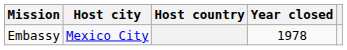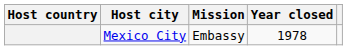 <table class="wikitable plainrowheaders" style="text-align:center">
 <tr>
+<th scope="col">Host country</th>
+<th scope="col">Host city</th>
 <th scope="col">Mission</th>
-<th scope="col">Host city</th>
-<th scope="col">Host country</th>
 <th scope="col">Year closed</th>
 <th scope="col"></th>
 </tr>
 <tr>
+<th scope="row"></th>
+<td><a href='#'>Mexico City</a></td>
 <td>Embassy</td>
-<td><a href='#'>Mexico City</a></td>
-<th scope="row"></th>
 <td>1978</td>
 <td></td>
 </tr>
 </table>
